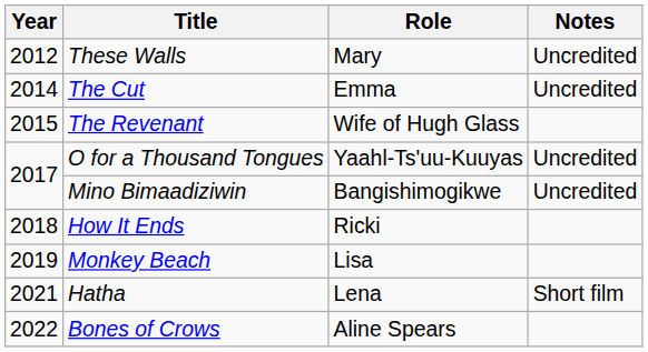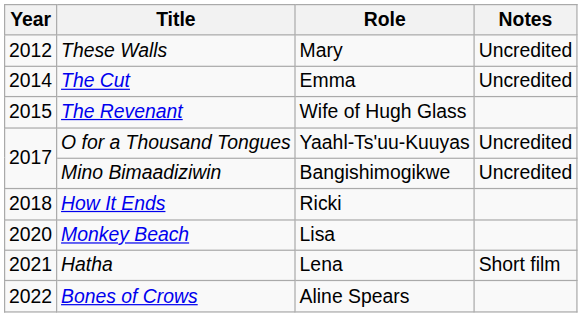 <table class="wikitable sortable">
 <tr>
 <th>Year</th>
 <th>Title</th>
 <th>Role</th>
 <th class="unsortable">Notes</th>
 </tr>
 <tr>
 <td>2012</td>
 <td><em>These Walls</em></td>
 <td>Mary</td>
 <td>Uncredited</td>
 </tr>
 <tr>
 <td>2014</td>
 <td><em><a href='#'>The Cut</a></em></td>
 <td>Emma</td>
 <td>Uncredited</td>
 </tr>
 <tr>
 <td>2015</td>
 <td><em><a href='#'>The Revenant</a></em></td>
 <td>Wife of Hugh Glass</td>
 <td></td>
 </tr>
 <tr>
 <td rowspan="2">2017</td>
 <td><em>O for a Thousand Tongues</em></td>
 <td>Yaahl-Ts'uu-Kuuyas</td>
 <td>Uncredited</td>
 </tr>
 <tr>
 <td><em>Mino Bimaadiziwin</em></td>
 <td>Bangishimogikwe</td>
 <td>Uncredited</td>
 </tr>
 <tr>
 <td>2018</td>
 <td><em><a href='#'>How It Ends</a></em></td>
 <td>Ricki</td>
 <td></td>
 </tr>
 <tr>
-<td>2019</td>
+<td>2020</td>
 <td><em><a href='#'>Monkey Beach</a></em></td>
 <td>Lisa</td>
 <td></td>
 </tr>
 <tr>
 <td>2021</td>
 <td><em>Hatha</em></td>
 <td>Lena</td>
 <td>Short film</td>
 </tr>
 <tr>
 <td>2022</td>
 <td><em><a href='#'>Bones of Crows</a></em></td>
 <td>Aline Spears</td>
 <td></td>
 </tr>
 </table>
